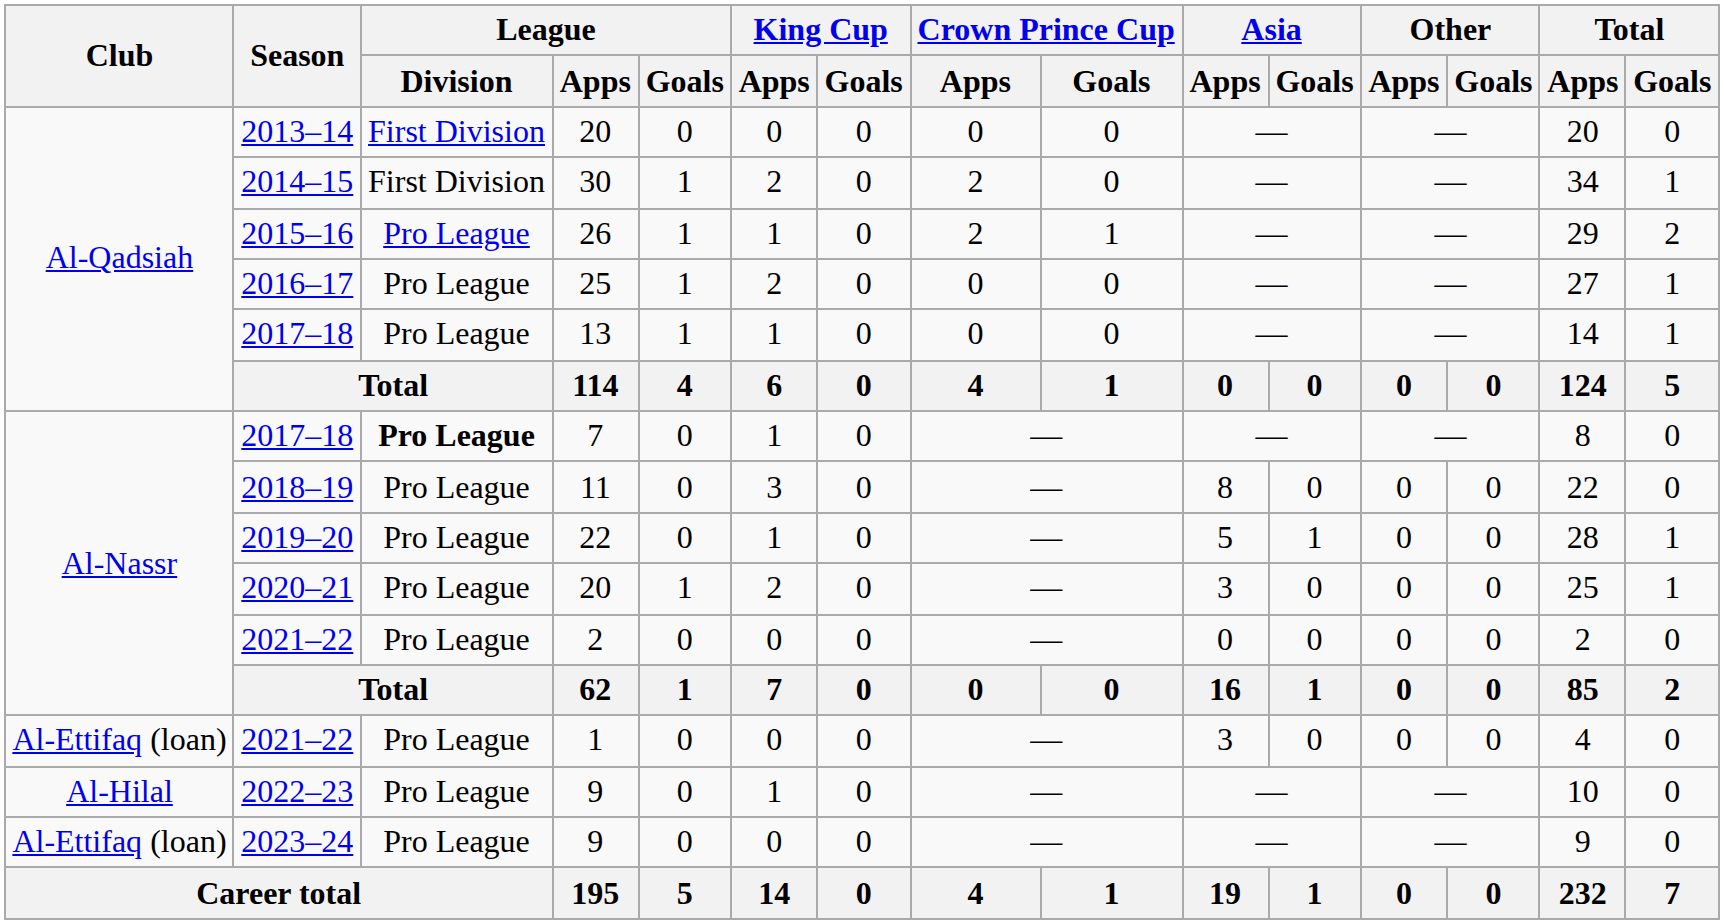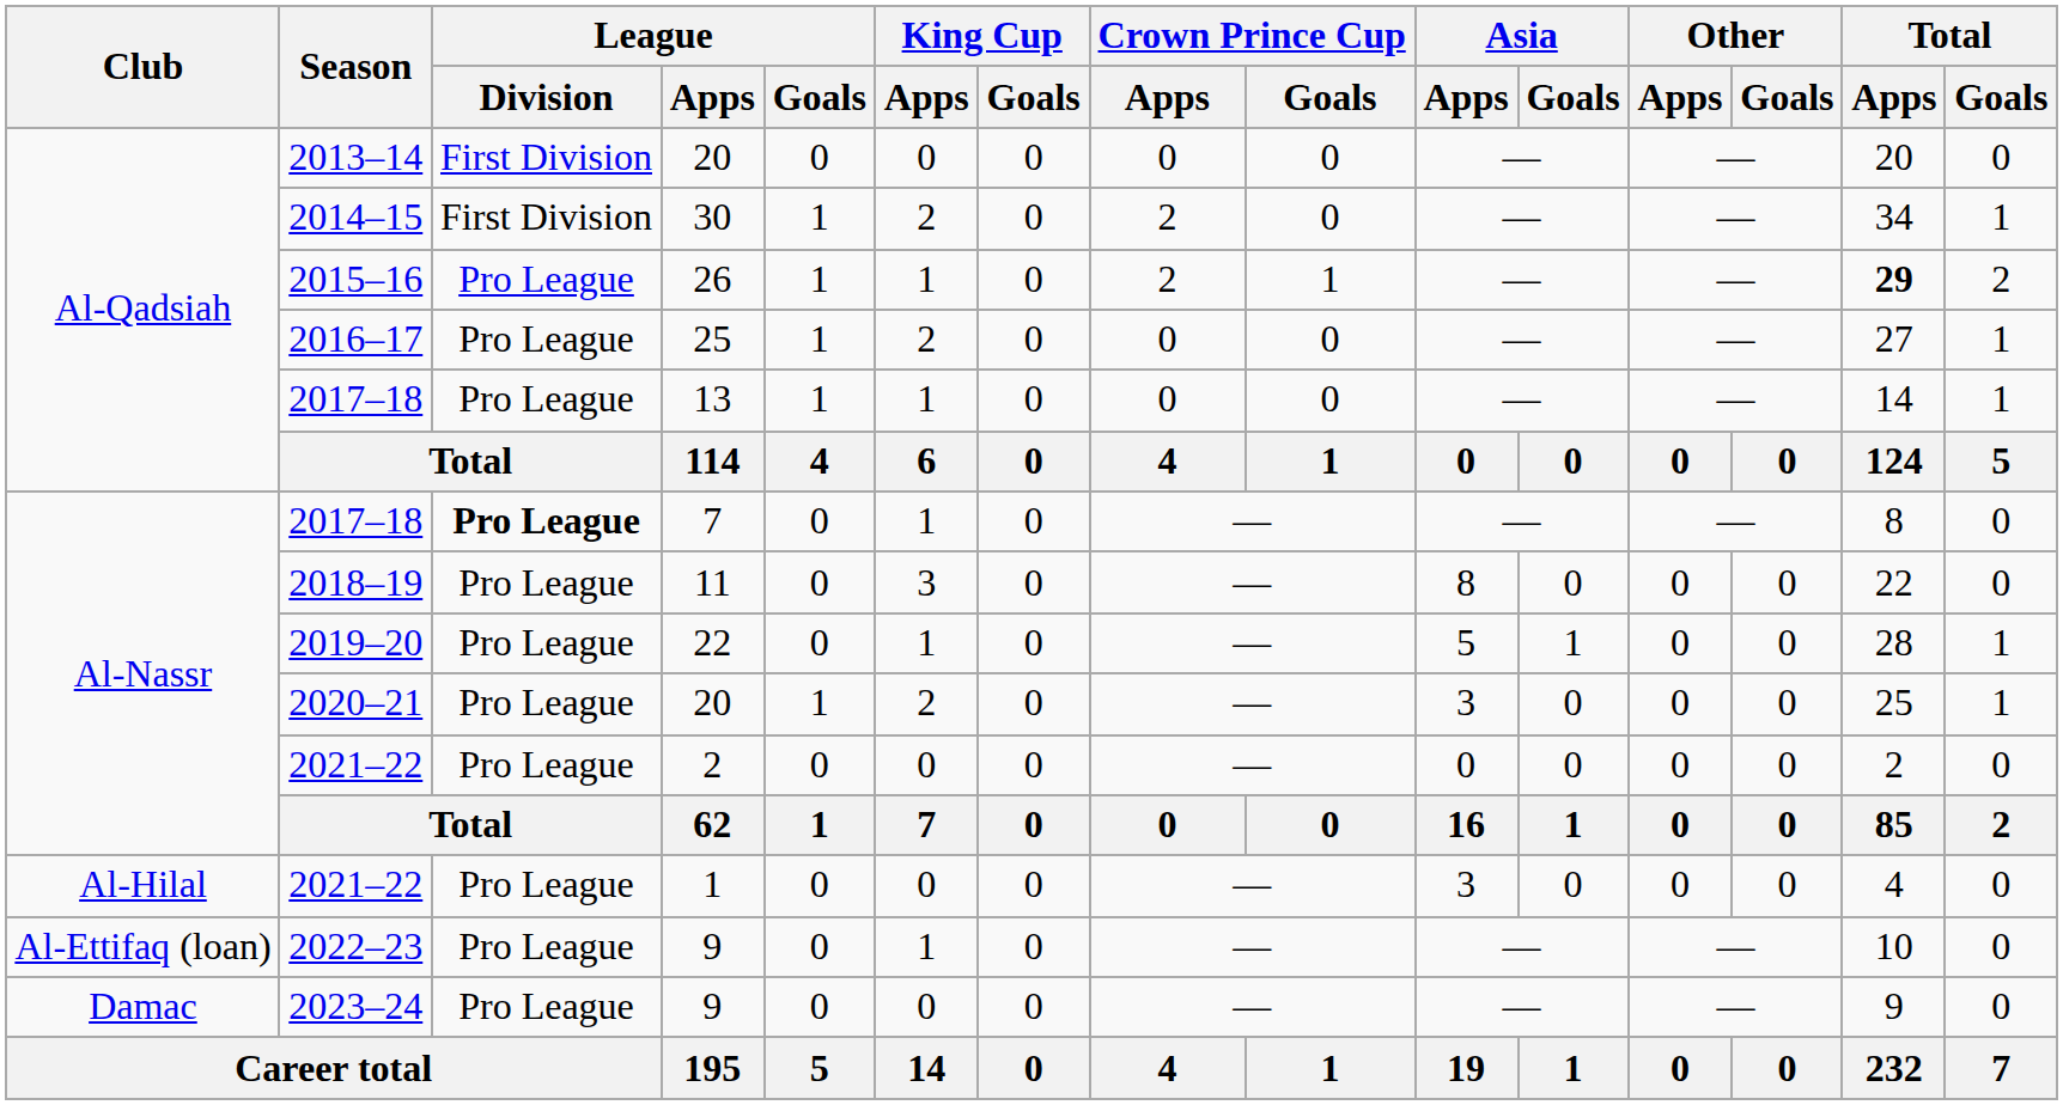 <table class=wikitable style=text-align:center>
 <tr>
 <th rowspan="2">Club</th>
 <th rowspan="2">Season</th>
 <th colspan="3">League</th>
 <th colspan="2"><a href='#'>King Cup</a></th>
 <th colspan="2"><a href='#'>Crown Prince Cup</a></th>
 <th colspan="2"><a href='#'>Asia</a></th>
 <th colspan="2">Other</th>
 <th colspan="2">Total</th>
 </tr>
 <tr>
 <th>Division</th>
 <th>Apps</th>
 <th>Goals</th>
 <th>Apps</th>
 <th>Goals</th>
 <th>Apps</th>
 <th>Goals</th>
 <th>Apps</th>
 <th>Goals</th>
 <th>Apps</th>
 <th>Goals</th>
 <th>Apps</th>
 <th>Goals</th>
 </tr>
 <tr>
 <td rowspan="6"><a href='#'>Al-Qadsiah</a></td>
 <td><a href='#'>2013–14</a></td>
 <td><a href='#'>First Division</a></td>
 <td>20</td>
 <td>0</td>
 <td>0</td>
 <td>0</td>
 <td>0</td>
 <td>0</td>
 <td colspan="2">—</td>
 <td colspan="2">—</td>
 <td>20</td>
 <td>0</td>
 </tr>
 <tr>
 <td><a href='#'>2014–15</a></td>
 <td>First Division</td>
 <td>30</td>
 <td>1</td>
 <td>2</td>
 <td>0</td>
 <td>2</td>
 <td>0</td>
 <td colspan="2">—</td>
 <td colspan="2">—</td>
 <td>34</td>
 <td>1</td>
 </tr>
 <tr>
 <td><a href='#'>2015–16</a></td>
 <td><a href='#'>Pro League</a></td>
 <td>26</td>
 <td>1</td>
 <td>1</td>
 <td>0</td>
 <td>2</td>
 <td>1</td>
 <td colspan="2">—</td>
 <td colspan="2">—</td>
-<td>29</td>
+<td><strong>29</strong></td>
 <td>2</td>
 </tr>
 <tr>
 <td><a href='#'>2016–17</a></td>
 <td>Pro League</td>
 <td>25</td>
 <td>1</td>
 <td>2</td>
 <td>0</td>
 <td>0</td>
 <td>0</td>
 <td colspan="2">—</td>
 <td colspan="2">—</td>
 <td>27</td>
 <td>1</td>
 </tr>
 <tr>
 <td><a href='#'>2017–18</a></td>
 <td>Pro League</td>
 <td>13</td>
 <td>1</td>
 <td>1</td>
 <td>0</td>
 <td>0</td>
 <td>0</td>
 <td colspan="2">—</td>
 <td colspan="2">—</td>
 <td>14</td>
 <td>1</td>
 </tr>
 <tr>
 <th colspan="2">Total</th>
 <th>114</th>
 <th>4</th>
 <th>6</th>
 <th>0</th>
 <th>4</th>
 <th>1</th>
 <th>0</th>
 <th>0</th>
 <th>0</th>
 <th>0</th>
 <th>124</th>
 <th>5</th>
 </tr>
 <tr>
 <td rowspan="6"><a href='#'>Al-Nassr</a></td>
 <td><a href='#'>2017–18</a></td>
 <td><strong>Pro League</strong></td>
 <td>7</td>
 <td>0</td>
 <td>1</td>
 <td>0</td>
 <td colspan="2">—</td>
 <td colspan="2">—</td>
 <td colspan="2">—</td>
 <td>8</td>
 <td>0</td>
 </tr>
 <tr>
 <td><a href='#'>2018–19</a></td>
 <td>Pro League</td>
 <td>11</td>
 <td>0</td>
 <td>3</td>
 <td>0</td>
 <td colspan="2">—</td>
 <td>8</td>
 <td>0</td>
 <td>0</td>
 <td>0</td>
 <td>22</td>
 <td>0</td>
 </tr>
 <tr>
 <td><a href='#'>2019–20</a></td>
 <td>Pro League</td>
 <td>22</td>
 <td>0</td>
 <td>1</td>
 <td>0</td>
 <td colspan="2">—</td>
 <td>5</td>
 <td>1</td>
 <td>0</td>
 <td>0</td>
 <td>28</td>
 <td>1</td>
 </tr>
 <tr>
 <td><a href='#'>2020–21</a></td>
 <td>Pro League</td>
 <td>20</td>
 <td>1</td>
 <td>2</td>
 <td>0</td>
 <td colspan="2">—</td>
 <td>3</td>
 <td>0</td>
 <td>0</td>
 <td>0</td>
 <td>25</td>
 <td>1</td>
 </tr>
 <tr>
 <td><a href='#'>2021–22</a></td>
 <td>Pro League</td>
 <td>2</td>
 <td>0</td>
 <td>0</td>
 <td>0</td>
 <td colspan="2">—</td>
 <td>0</td>
 <td>0</td>
 <td>0</td>
 <td>0</td>
 <td>2</td>
 <td>0</td>
 </tr>
 <tr>
 <th colspan="2">Total</th>
 <th>62</th>
 <th>1</th>
 <th>7</th>
 <th>0</th>
 <th>0</th>
 <th>0</th>
 <th>16</th>
 <th>1</th>
 <th>0</th>
 <th>0</th>
 <th>85</th>
 <th>2</th>
 </tr>
 <tr>
-<td><a href='#'>Al-Ettifaq</a> (loan)</td>
+<td><a href='#'>Al-Hilal</a></td>
 <td><a href='#'>2021–22</a></td>
 <td>Pro League</td>
 <td>1</td>
 <td>0</td>
 <td>0</td>
 <td>0</td>
 <td colspan="2">—</td>
 <td>3</td>
 <td>0</td>
 <td>0</td>
 <td>0</td>
 <td>4</td>
 <td>0</td>
 </tr>
 <tr>
-<td><a href='#'>Al-Hilal</a></td>
+<td><a href='#'>Al-Ettifaq</a> (loan)</td>
 <td><a href='#'>2022–23</a></td>
 <td>Pro League</td>
 <td>9</td>
 <td>0</td>
 <td>1</td>
 <td>0</td>
 <td colspan="2">—</td>
 <td colspan="2">—</td>
 <td colspan="2">—</td>
 <td>10</td>
 <td>0</td>
 </tr>
 <tr>
-<td><a href='#'>Al-Ettifaq</a> (loan)</td>
+<td><a href='#'>Damac</a></td>
 <td><a href='#'>2023–24</a></td>
 <td>Pro League</td>
 <td>9</td>
 <td>0</td>
 <td>0</td>
 <td>0</td>
 <td colspan="2">—</td>
 <td colspan="2">—</td>
 <td colspan="2">—</td>
 <td>9</td>
 <td>0</td>
 </tr>
 <tr>
 <th colspan="3">Career total</th>
 <th>195</th>
 <th>5</th>
 <th>14</th>
 <th>0</th>
 <th>4</th>
 <th>1</th>
 <th>19</th>
 <th>1</th>
 <th>0</th>
 <th>0</th>
 <th>232</th>
 <th>7</th>
 </tr>
 </table>
